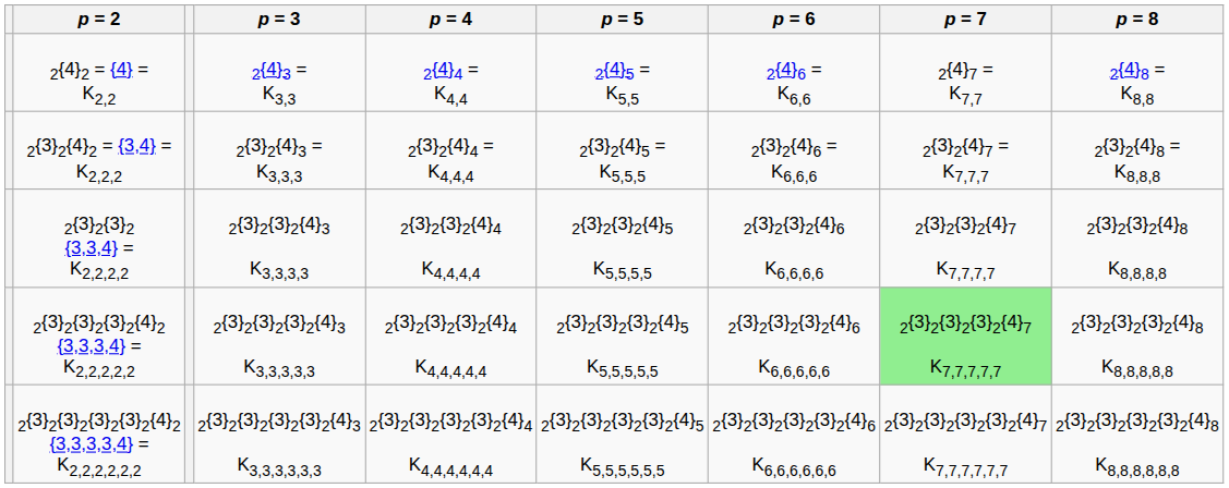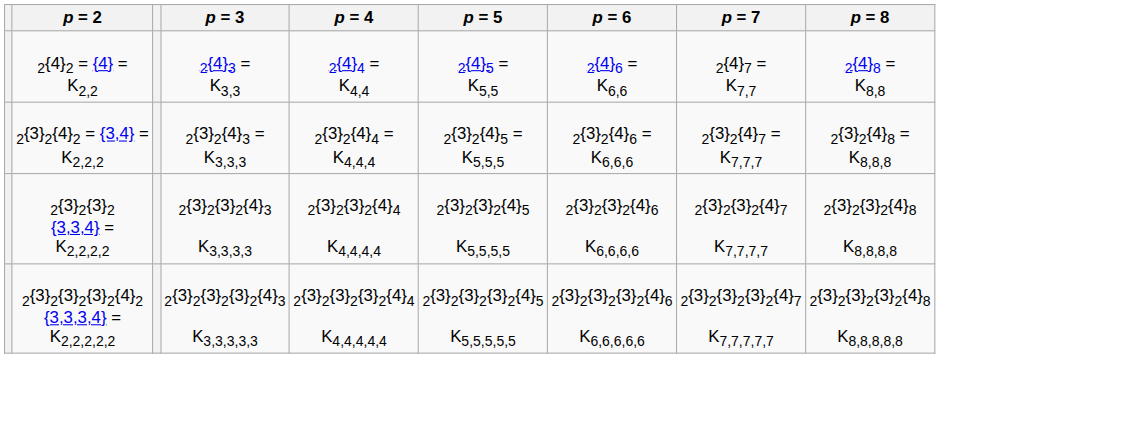 <table class=wikitable>
 <tr>
 <th></th>
 <th><em>p</em> = 2</th>
 <th></th>
 <th><em>p</em> = 3</th>
 <th><em>p</em> = 4</th>
 <th><em>p</em> = 5</th>
 <th><em>p</em> = 6</th>
 <th><em>p</em> = 7</th>
 <th><em>p</em> = 8</th>
 </tr>
 <tr align=center>
 <th></th>
 <td><br><sub>2</sub>{4}<sub>2</sub> = <a href='#'>{4}</a> = <br>K<sub>2,2</sub></td>
 <th></th>
 <td><br><a href='#'><sub>2</sub>{4}<sub>3</sub></a> = <br>K<sub>3,3</sub></td>
 <td><br><a href='#'><sub>2</sub>{4}<sub>4</sub></a> = <br>K<sub>4,4</sub></td>
 <td><br><a href='#'><sub>2</sub>{4}<sub>5</sub></a> = <br>K<sub>5,5</sub></td>
 <td><br><a href='#'><sub>2</sub>{4}<sub>6</sub></a> =  <br>K<sub>6,6</sub></td>
 <td><br><sub>2</sub>{4}<sub>7</sub> = <br>K<sub>7,7</sub></td>
 <td><br><a href='#'><sub>2</sub>{4}<sub>8</sub></a> = <br>K<sub>8,8</sub></td>
 </tr>
 <tr align=center>
 <th></th>
 <td><br><sub>2</sub>{3}<sub>2</sub>{4}<sub>2</sub> = <a href='#'>{3,4}</a> = <br>K<sub>2,2,2</sub></td>
 <th></th>
 <td><br><sub>2</sub>{3}<sub>2</sub>{4}<sub>3</sub> = <br>K<sub>3,3,3</sub></td>
 <td><br><sub>2</sub>{3}<sub>2</sub>{4}<sub>4</sub> = <br>K<sub>4,4,4</sub></td>
 <td><br><sub>2</sub>{3}<sub>2</sub>{4}<sub>5</sub> = <br>K<sub>5,5,5</sub></td>
 <td><br><sub>2</sub>{3}<sub>2</sub>{4}<sub>6</sub> = <br>K<sub>6,6,6</sub></td>
 <td><br><sub>2</sub>{3}<sub>2</sub>{4}<sub>7</sub> = <br>K<sub>7,7,7</sub></td>
 <td><br><sub>2</sub>{3}<sub>2</sub>{4}<sub>8</sub> = <br>K<sub>8,8,8</sub></td>
 </tr>
 <tr align=center>
 <th></th>
 <td><br><sub>2</sub>{3}<sub>2</sub>{3}<sub>2</sub><br><a href='#'>{3,3,4}</a> = <br>K<sub>2,2,2,2</sub></td>
 <th></th>
 <td><br><sub>2</sub>{3}<sub>2</sub>{3}<sub>2</sub>{4}<sub>3</sub><br><br>K<sub>3,3,3,3</sub></td>
 <td><br><sub>2</sub>{3}<sub>2</sub>{3}<sub>2</sub>{4}<sub>4</sub><br><br>K<sub>4,4,4,4</sub></td>
 <td><br><sub>2</sub>{3}<sub>2</sub>{3}<sub>2</sub>{4}<sub>5</sub><br><br>K<sub>5,5,5,5</sub></td>
 <td><br><sub>2</sub>{3}<sub>2</sub>{3}<sub>2</sub>{4}<sub>6</sub><br><br>K<sub>6,6,6,6</sub></td>
 <td><br><sub>2</sub>{3}<sub>2</sub>{3}<sub>2</sub>{4}<sub>7</sub><br><br>K<sub>7,7,7,7</sub></td>
 <td><br><sub>2</sub>{3}<sub>2</sub>{3}<sub>2</sub>{4}<sub>8</sub><br><br>K<sub>8,8,8,8</sub></td>
 </tr>
 <tr align=center>
 <th></th>
 <td><br><sub>2</sub>{3}<sub>2</sub>{3}<sub>2</sub>{3}<sub>2</sub>{4}<sub>2</sub><br><a href='#'>{3,3,3,4}</a> = <br>K<sub>2,2,2,2,2</sub></td>
 <th></th>
 <td><br><sub>2</sub>{3}<sub>2</sub>{3}<sub>2</sub>{3}<sub>2</sub>{4}<sub>3</sub><br><br>K<sub>3,3,3,3,3</sub></td>
 <td><br><sub>2</sub>{3}<sub>2</sub>{3}<sub>2</sub>{3}<sub>2</sub>{4}<sub>4</sub><br><br>K<sub>4,4,4,4,4</sub></td>
 <td><br><sub>2</sub>{3}<sub>2</sub>{3}<sub>2</sub>{3}<sub>2</sub>{4}<sub>5</sub><br><br>K<sub>5,5,5,5,5</sub></td>
 <td><br><sub>2</sub>{3}<sub>2</sub>{3}<sub>2</sub>{3}<sub>2</sub>{4}<sub>6</sub><br><br>K<sub>6,6,6,6,6</sub></td>
-<td style="background: lightgreen;"><br><sub>2</sub>{3}<sub>2</sub>{3}<sub>2</sub>{3}<sub>2</sub>{4}<sub>7</sub><br><br>K<sub>7,7,7,7,7</sub></td>
+<td><br><sub>2</sub>{3}<sub>2</sub>{3}<sub>2</sub>{3}<sub>2</sub>{4}<sub>7</sub><br><br>K<sub>7,7,7,7,7</sub></td>
 <td><br><sub>2</sub>{3}<sub>2</sub>{3}<sub>2</sub>{3}<sub>2</sub>{4}<sub>8</sub><br><br>K<sub>8,8,8,8,8</sub></td>
 </tr>
-<tr align=center>
-<th></th>
-<td><br><sub>2</sub>{3}<sub>2</sub>{3}<sub>2</sub>{3}<sub>2</sub>{3}<sub>2</sub>{4}<sub>2</sub><br><a href='#'>{3,3,3,3,4}</a> = <br>K<sub>2,2,2,2,2,2</sub></td>
-<th></th>
-<td><br><sub>2</sub>{3}<sub>2</sub>{3}<sub>2</sub>{3}<sub>2</sub>{3}<sub>2</sub>{4}<sub>3</sub><br><br>K<sub>3,3,3,3,3,3</sub></td>
-<td><br><sub>2</sub>{3}<sub>2</sub>{3}<sub>2</sub>{3}<sub>2</sub>{3}<sub>2</sub>{4}<sub>4</sub><br><br>K<sub>4,4,4,4,4,4</sub></td>
-<td><br><sub>2</sub>{3}<sub>2</sub>{3}<sub>2</sub>{3}<sub>2</sub>{3}<sub>2</sub>{4}<sub>5</sub><br><br>K<sub>5,5,5,5,5,5</sub></td>
-<td><br><sub>2</sub>{3}<sub>2</sub>{3}<sub>2</sub>{3}<sub>2</sub>{3}<sub>2</sub>{4}<sub>6</sub><br><br>K<sub>6,6,6,6,6,6</sub></td>
-<td><br><sub>2</sub>{3}<sub>2</sub>{3}<sub>2</sub>{3}<sub>2</sub>{3}<sub>2</sub>{4}<sub>7</sub><br><br>K<sub>7,7,7,7,7,7</sub></td>
-<td><br><sub>2</sub>{3}<sub>2</sub>{3}<sub>2</sub>{3}<sub>2</sub>{3}<sub>2</sub>{4}<sub>8</sub><br><br>K<sub>8,8,8,8,8,8</sub></td>
-</tr>
 </table>
